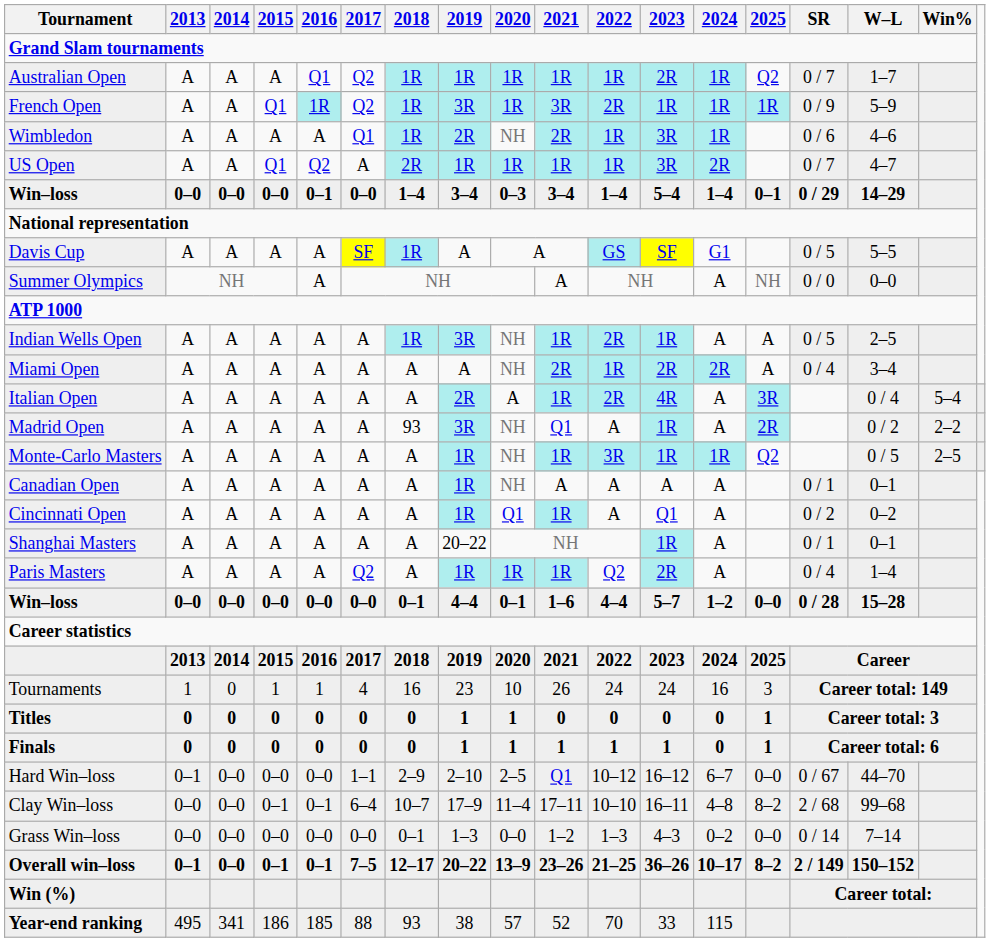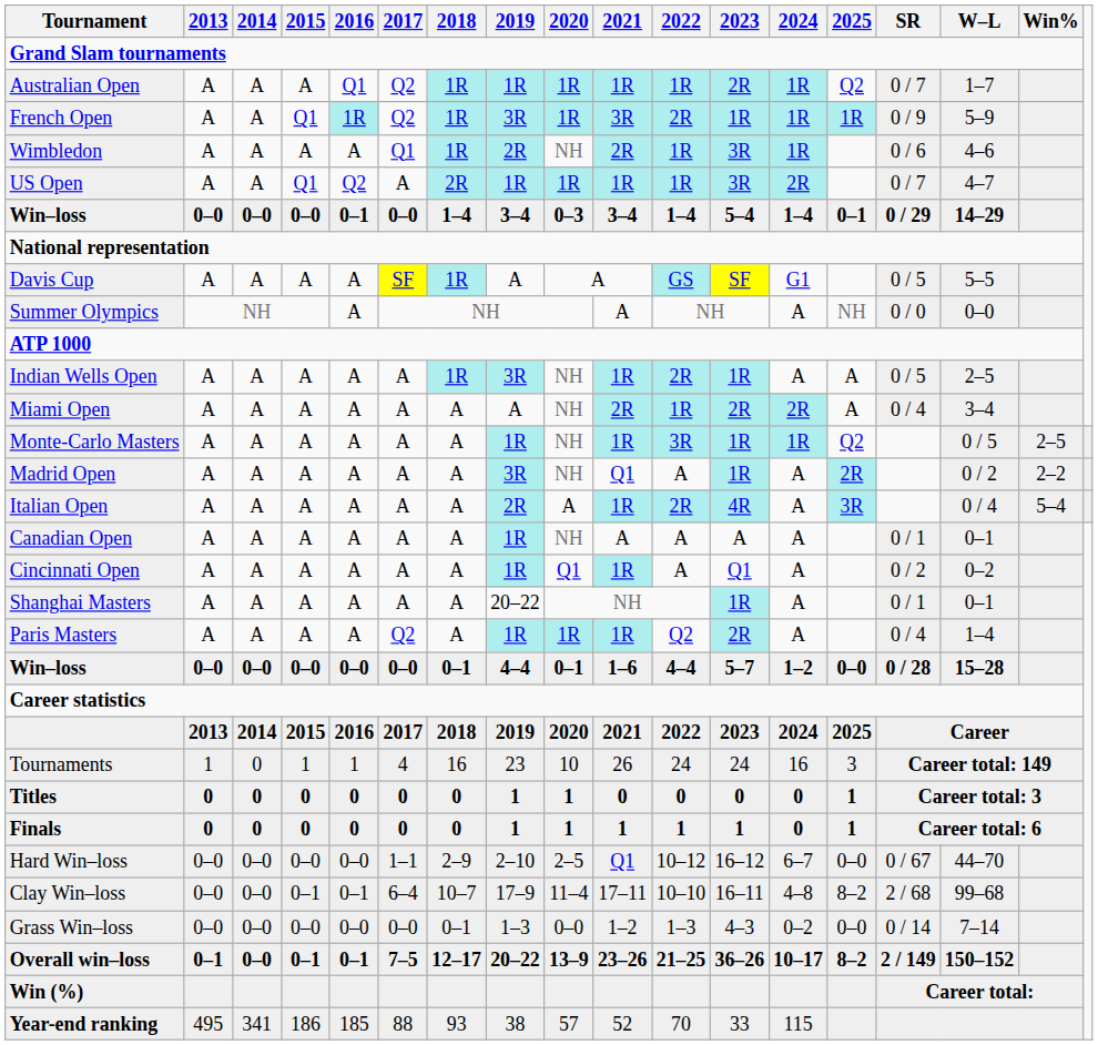 <table class="nowrap wikitable" style=text-align:center;font-size:96%>
 <tr>
 <th>Tournament</th>
 <th><a href='#'>2013</a></th>
 <th><a href='#'>2014</a></th>
 <th><a href='#'>2015</a></th>
 <th><a href='#'>2016</a></th>
 <th><a href='#'>2017</a></th>
 <th><a href='#'>2018</a></th>
 <th><a href='#'>2019</a></th>
 <th><a href='#'>2020</a></th>
 <th><a href='#'>2021</a></th>
 <th><a href='#'>2022</a></th>
 <th><a href='#'>2023</a></th>
 <th><a href='#'>2024</a></th>
 <th><a href='#'>2025</a></th>
 <th>SR</th>
 <th>W–L</th>
 <th>Win%</th>
 </tr>
 <tr>
 <td colspan="17" align="left"><a href='#'><strong>Grand Slam tournaments</strong></a></td>
 </tr>
 <tr>
 <td bgcolor=efefef align=left><a href='#'>Australian Open</a></td>
 <td>A</td>
 <td>A</td>
 <td>A</td>
 <td><a href='#'>Q1</a></td>
 <td><a href='#'>Q2</a></td>
 <td style=background:#afeeee><a href='#'>1R</a></td>
 <td style=background:#afeeee><a href='#'>1R</a></td>
 <td style=background:#afeeee><a href='#'>1R</a></td>
 <td style=background:#afeeee><a href='#'>1R</a></td>
 <td style=background:#afeeee><a href='#'>1R</a></td>
 <td style=background:#afeeee><a href='#'>2R</a></td>
 <td style=background:#afeeee><a href='#'>1R</a></td>
 <td><a href='#'>Q2</a></td>
 <td bgcolor="efefef">0 / 7</td>
 <td bgcolor=efefef>1–7</td>
 <td bgcolor=efefef></td>
 </tr>
 <tr>
 <td bgcolor=efefef align=left><a href='#'>French Open</a></td>
 <td>A</td>
 <td>A</td>
 <td><a href='#'>Q1</a></td>
 <td style=background:#afeeee><a href='#'>1R</a></td>
 <td><a href='#'>Q2</a></td>
 <td style=background:#afeeee><a href='#'>1R</a></td>
 <td style=background:#afeeee><a href='#'>3R</a></td>
 <td style=background:#afeeee><a href='#'>1R</a></td>
 <td style=background:#afeeee><a href='#'>3R</a></td>
 <td style=background:#afeeee><a href='#'>2R</a></td>
 <td style=background:#afeeee><a href='#'>1R</a></td>
 <td style=background:#afeeee><a href='#'>1R</a></td>
 <td style=background:#afeeee><a href='#'>1R</a></td>
 <td bgcolor="efefef">0 / 9</td>
 <td bgcolor=efefef>5–9</td>
 <td bgcolor=efefef></td>
 </tr>
 <tr>
 <td bgcolor=efefef align=left><a href='#'>Wimbledon</a></td>
 <td>A</td>
 <td>A</td>
 <td>A</td>
 <td>A</td>
 <td><a href='#'>Q1</a></td>
 <td style=background:#afeeee><a href='#'>1R</a></td>
 <td style=background:#afeeee><a href='#'>2R</a></td>
 <td style=color:#767676>NH</td>
 <td style=background:#afeeee><a href='#'>2R</a></td>
 <td style=background:#afeeee><a href='#'>1R</a></td>
 <td style=background:#afeeee><a href='#'>3R</a></td>
 <td style=background:#afeeee><a href='#'>1R</a></td>
 <td></td>
 <td bgcolor="efefef">0 / 6</td>
 <td bgcolor=efefef>4–6</td>
 <td bgcolor=efefef></td>
 </tr>
 <tr>
 <td bgcolor=efefef align=left><a href='#'>US Open</a></td>
 <td>A</td>
 <td>A</td>
 <td><a href='#'>Q1</a></td>
 <td><a href='#'>Q2</a></td>
 <td>A</td>
 <td style=background:#afeeee><a href='#'>2R</a></td>
 <td style=background:#afeeee><a href='#'>1R</a></td>
 <td style=background:#afeeee><a href='#'>1R</a></td>
 <td style=background:#afeeee><a href='#'>1R</a></td>
 <td style=background:#afeeee><a href='#'>1R</a></td>
 <td style=background:#afeeee><a href='#'>3R</a></td>
 <td style=background:#afeeee><a href='#'>2R</a></td>
 <td></td>
 <td bgcolor="efefef">0 / 7</td>
 <td bgcolor=efefef>4–7</td>
 <td bgcolor=efefef></td>
 </tr>
 <tr style=font-weight:bold;background:#efefef>
 <td align=left>Win–loss</td>
 <td>0–0</td>
 <td>0–0</td>
 <td>0–0</td>
 <td>0–1</td>
 <td>0–0</td>
 <td>1–4</td>
 <td>3–4</td>
 <td>0–3</td>
 <td>3–4</td>
 <td>1–4</td>
 <td>5–4</td>
 <td>1–4</td>
 <td>0–1</td>
 <td bgcolor="efefef">0 / 29</td>
 <td bgcolor=efefef>14–29</td>
 <td bgcolor=efefef></td>
 </tr>
 <tr>
 <td colspan="17" align="left"><strong>National representation</strong></td>
 </tr>
 <tr>
 <td bgcolor=efefef align=left><a href='#'>Davis Cup</a></td>
 <td>A</td>
 <td>A</td>
 <td>A</td>
 <td>A</td>
 <td style=background:yellow><a href='#'>SF</a></td>
 <td style=background:#afeeee><a href='#'>1R</a></td>
 <td>A</td>
 <td colspan=2>A</td>
 <td style=background:#afeeee><a href='#'>GS</a></td>
 <td style=background:yellow><a href='#'>SF</a></td>
 <td><a href='#'>G1</a></td>
 <td></td>
 <td bgcolor="efefef">0 / 5</td>
 <td bgcolor=efefef>5–5</td>
 <td bgcolor=efefef></td>
 </tr>
 <tr>
 <td align=left bgcolor=efefef><a href='#'>Summer Olympics</a></td>
 <td style=color:#767676 colspan=3>NH</td>
 <td>A</td>
 <td style=color:#767676 colspan=4>NH</td>
 <td>A</td>
 <td style=color:#767676 colspan=2>NH</td>
 <td>A</td>
 <td style=color:#767676>NH</td>
 <td bgcolor="efefef">0 / 0</td>
 <td bgcolor=efefef>0–0</td>
 <td bgcolor=efefef></td>
 </tr>
 <tr>
 <td colspan="17" align="left"><strong><a href='#'>ATP 1000</a></strong></td>
 </tr>
 <tr>
 <td bgcolor=efefef align=left><a href='#'>Indian Wells Open</a></td>
 <td>A</td>
 <td>A</td>
 <td>A</td>
 <td>A</td>
 <td>A</td>
 <td style=background:#afeeee><a href='#'>1R</a></td>
 <td style=background:#afeeee><a href='#'>3R</a></td>
 <td style=color:#767676>NH</td>
 <td style=background:#afeeee><a href='#'>1R</a></td>
 <td style=background:#afeeee><a href='#'>2R</a></td>
 <td style=background:#afeeee><a href='#'>1R</a></td>
 <td>A</td>
 <td>A</td>
 <td bgcolor="efefef">0 / 5</td>
 <td bgcolor=efefef>2–5</td>
 <td bgcolor=efefef></td>
 </tr>
 <tr>
 <td bgcolor=efefef align=left><a href='#'>Miami Open</a></td>
 <td>A</td>
 <td>A</td>
 <td>A</td>
 <td>A</td>
 <td>A</td>
 <td>A</td>
 <td>A</td>
 <td style=color:#767676>NH</td>
 <td style=background:#afeeee><a href='#'>2R</a></td>
 <td style=background:#afeeee><a href='#'>1R</a></td>
 <td style=background:#afeeee><a href='#'>2R</a></td>
 <td style=background:#afeeee><a href='#'>2R</a></td>
 <td>A</td>
 <td bgcolor="efefef">0 / 4</td>
 <td bgcolor=efefef>3–4</td>
 <td bgcolor=efefef></td>
 </tr>
 <tr>
+<td bgcolor=efefef align=left><a href='#'>Monte-Carlo Masters</a></td>
+<td>A</td>
+<td>A</td>
+<td>A</td>
+<td>A</td>
+<td>A</td>
+<td>A</td>
+<td style=background:#afeeee><a href='#'>1R</a></td>
+<td style=color:#767676>NH</td>
+<td style=background:#afeeee><a href='#'>1R</a></td>
+<td style=background:#afeeee><a href='#'>3R</a></td>
+<td style=background:#afeeee><a href='#'>1R</a></td>
+<td style=background:#afeeee><a href='#'>1R</a></td>
+<td><a href='#'>Q2</a></td>
+<td></td>
+<td bgcolor="efefef">0 / 5</td>
+<td bgcolor=efefef>2–5</td>
+<td bgcolor=efefef></td>
+</tr>
+<tr>
+<td bgcolor=efefef align=left><a href='#'>Madrid Open</a></td>
+<td>A</td>
+<td>A</td>
+<td>A</td>
+<td>A</td>
+<td>A</td>
+<td>A</td>
+<td style=background:#afeeee><a href='#'>3R</a></td>
+<td style=color:#767676>NH</td>
+<td><a href='#'>Q1</a></td>
+<td>A</td>
+<td style=background:#afeeee><a href='#'>1R</a></td>
+<td>A</td>
+<td style=background:#afeeee><a href='#'>2R</a></td>
+<td></td>
+<td bgcolor="efefef">0 / 2</td>
+<td bgcolor=efefef>2–2</td>
+<td bgcolor=efefef></td>
+</tr>
+<tr>
 <td bgcolor=efefef align=left><a href='#'>Italian Open</a></td>
 <td>A</td>
 <td>A</td>
 <td>A</td>
 <td>A</td>
 <td>A</td>
 <td>A</td>
 <td style=background:#afeeee><a href='#'>2R</a></td>
 <td>A</td>
 <td style=background:#afeeee><a href='#'>1R</a></td>
 <td style=background:#afeeee><a href='#'>2R</a></td>
 <td style=background:#afeeee><a href='#'>4R</a></td>
 <td>A</td>
 <td style=background:#afeeee><a href='#'>3R</a></td>
 <td></td>
 <td bgcolor="efefef">0 / 4</td>
 <td bgcolor=efefef>5–4</td>
-<td bgcolor=efefef></td>
-</tr>
-<tr>
-<td bgcolor=efefef align=left><a href='#'>Madrid Open</a></td>
-<td>A</td>
-<td>A</td>
-<td>A</td>
-<td>A</td>
-<td>A</td>
-<td>93</td>
-<td style=background:#afeeee><a href='#'>3R</a></td>
-<td style=color:#767676>NH</td>
-<td><a href='#'>Q1</a></td>
-<td>A</td>
-<td style=background:#afeeee><a href='#'>1R</a></td>
-<td>A</td>
-<td style=background:#afeeee><a href='#'>2R</a></td>
-<td></td>
-<td bgcolor="efefef">0 / 2</td>
-<td bgcolor=efefef>2–2</td>
-<td bgcolor=efefef></td>
-</tr>
-<tr>
-<td bgcolor=efefef align=left><a href='#'>Monte-Carlo Masters</a></td>
-<td>A</td>
-<td>A</td>
-<td>A</td>
-<td>A</td>
-<td>A</td>
-<td>A</td>
-<td style=background:#afeeee><a href='#'>1R</a></td>
-<td style=color:#767676>NH</td>
-<td style=background:#afeeee><a href='#'>1R</a></td>
-<td style=background:#afeeee><a href='#'>3R</a></td>
-<td style=background:#afeeee><a href='#'>1R</a></td>
-<td style=background:#afeeee><a href='#'>1R</a></td>
-<td><a href='#'>Q2</a></td>
-<td></td>
-<td bgcolor="efefef">0 / 5</td>
-<td bgcolor=efefef>2–5</td>
 <td bgcolor=efefef></td>
 </tr>
 <tr>
 <td bgcolor=efefef align=left><a href='#'>Canadian Open</a></td>
 <td>A</td>
 <td>A</td>
 <td>A</td>
 <td>A</td>
 <td>A</td>
 <td>A</td>
 <td style=background:#afeeee><a href='#'>1R</a></td>
 <td style=color:#767676>NH</td>
 <td>A</td>
 <td>A</td>
 <td>A</td>
 <td>A</td>
 <td></td>
 <td bgcolor="efefef">0 / 1</td>
 <td bgcolor=efefef>0–1</td>
 <td bgcolor=efefef></td>
 </tr>
 <tr>
 <td bgcolor=efefef align=left><a href='#'>Cincinnati Open</a></td>
 <td>A</td>
 <td>A</td>
 <td>A</td>
 <td>A</td>
 <td>A</td>
 <td>A</td>
 <td style=background:#afeeee><a href='#'>1R</a></td>
 <td><a href='#'>Q1</a></td>
 <td style=background:#afeeee><a href='#'>1R</a></td>
 <td>A</td>
 <td><a href='#'>Q1</a></td>
 <td>A</td>
 <td></td>
 <td bgcolor="efefef">0 / 2</td>
 <td bgcolor=efefef>0–2</td>
 <td bgcolor=efefef></td>
 </tr>
 <tr>
 <td bgcolor=efefef align=left><a href='#'>Shanghai Masters</a></td>
 <td>A</td>
 <td>A</td>
 <td>A</td>
 <td>A</td>
 <td>A</td>
 <td>A</td>
 <td>20–22</td>
 <td colspan=3 style=color:#767676>NH</td>
 <td style=background:#afeeee><a href='#'>1R</a></td>
 <td>A</td>
 <td></td>
 <td bgcolor="efefef">0 / 1</td>
 <td bgcolor=efefef>0–1</td>
 <td bgcolor=efefef></td>
 </tr>
 <tr>
 <td bgcolor=efefef align=left><a href='#'>Paris Masters</a></td>
 <td>A</td>
 <td>A</td>
 <td>A</td>
 <td>A</td>
 <td><a href='#'>Q2</a></td>
 <td>A</td>
 <td style=background:#afeeee><a href='#'>1R</a></td>
 <td style=background:#afeeee><a href='#'>1R</a></td>
 <td style=background:#afeeee><a href='#'>1R</a></td>
 <td><a href='#'>Q2</a></td>
 <td style=background:#afeeee><a href='#'>2R</a></td>
 <td>A</td>
 <td></td>
 <td bgcolor="efefef">0 / 4</td>
 <td bgcolor=efefef>1–4</td>
 <td bgcolor=efefef></td>
 </tr>
 <tr style=font-weight:bold;background:#efefef>
 <td align=left>Win–loss</td>
 <td>0–0</td>
 <td>0–0</td>
 <td>0–0</td>
 <td>0–0</td>
 <td>0–0</td>
 <td>0–1</td>
 <td>4–4</td>
 <td>0–1</td>
 <td>1–6</td>
 <td>4–4</td>
 <td>5–7</td>
 <td>1–2</td>
 <td>0–0</td>
 <td>0 / 28</td>
 <td>15–28</td>
 <td></td>
 </tr>
 <tr>
 <td colspan="17" align="left"><strong>Career statistics</strong></td>
 </tr>
 <tr style=font-weight:bold;background:#efefef>
 <td></td>
 <td>2013</td>
 <td>2014</td>
 <td>2015</td>
 <td>2016</td>
 <td>2017</td>
 <td>2018</td>
 <td>2019</td>
 <td>2020</td>
 <td>2021</td>
 <td>2022</td>
 <td>2023</td>
 <td>2024</td>
 <td>2025</td>
 <td colspan="3">Career</td>
 </tr>
 <tr bgcolor=efefef>
 <td align=left>Tournaments</td>
 <td>1</td>
 <td>0</td>
 <td>1</td>
 <td>1</td>
 <td>4</td>
 <td>16</td>
 <td>23</td>
 <td>10</td>
 <td>26</td>
 <td>24</td>
 <td>24</td>
 <td>16</td>
 <td>3</td>
 <td colspan="3"><strong>Career total: 149</strong></td>
 </tr>
 <tr style=font-weight:bold;background:#efefef>
 <td align=left>Titles</td>
 <td>0</td>
 <td>0</td>
 <td>0</td>
 <td>0</td>
 <td>0</td>
 <td>0</td>
 <td>1</td>
 <td>1</td>
 <td>0</td>
 <td>0</td>
 <td>0</td>
 <td>0</td>
 <td>1</td>
 <td colspan="3">Career total: 3</td>
 </tr>
 <tr style=font-weight:bold;background:#efefef>
 <td align=left>Finals</td>
 <td>0</td>
 <td>0</td>
 <td>0</td>
 <td>0</td>
 <td>0</td>
 <td>0</td>
 <td>1</td>
 <td>1</td>
 <td>1</td>
 <td>1</td>
 <td>1</td>
 <td>0</td>
 <td>1</td>
 <td colspan="3">Career total: 6</td>
 </tr>
 <tr bgcolor=efefef>
 <td align=left>Hard Win–loss</td>
-<td>0–1</td>
+<td>0–0</td>
 <td>0–0</td>
 <td>0–0</td>
 <td>0–0</td>
 <td>1–1</td>
 <td>2–9</td>
 <td>2–10</td>
 <td>2–5</td>
 <td><a href='#'>Q1</a></td>
 <td>10–12</td>
 <td>16–12</td>
 <td>6–7</td>
 <td>0–0</td>
 <td>0 / 67</td>
 <td>44–70</td>
 <td></td>
 </tr>
 <tr bgcolor=efefef>
 <td align=left>Clay Win–loss</td>
 <td>0–0</td>
 <td>0–0</td>
 <td>0–1</td>
 <td>0–1</td>
 <td>6–4</td>
 <td>10–7</td>
 <td>17–9</td>
 <td>11–4</td>
 <td>17–11</td>
 <td>10–10</td>
 <td>16–11</td>
 <td>4–8</td>
 <td>8–2</td>
 <td>2 / 68</td>
 <td>99–68</td>
 <td></td>
 </tr>
 <tr bgcolor=efefef>
 <td align=left>Grass Win–loss</td>
 <td>0–0</td>
 <td>0–0</td>
 <td>0–0</td>
 <td>0–0</td>
 <td>0–0</td>
 <td>0–1</td>
 <td>1–3</td>
 <td>0–0</td>
 <td>1–2</td>
 <td>1–3</td>
 <td>4–3</td>
 <td>0–2</td>
 <td>0–0</td>
 <td>0 / 14</td>
 <td>7–14</td>
 <td></td>
 </tr>
 <tr style=font-weight:bold;background:#efefef>
 <td align=left>Overall win–loss</td>
 <td>0–1</td>
 <td>0–0</td>
 <td>0–1</td>
 <td>0–1</td>
 <td>7–5</td>
 <td>12–17</td>
 <td>20–22</td>
 <td>13–9</td>
 <td>23–26</td>
 <td>21–25</td>
 <td>36–26</td>
 <td>10–17</td>
 <td>8–2</td>
 <td>2 / 149</td>
 <td>150–152</td>
 <td></td>
 </tr>
 <tr style=font-weight:bold;background:#efefef>
 <td align=left>Win (%)</td>
 <td></td>
 <td></td>
 <td></td>
 <td></td>
 <td></td>
 <td></td>
 <td></td>
 <td></td>
 <td></td>
 <td></td>
 <td></td>
 <td></td>
 <td></td>
 <td colspan="3">Career total: </td>
 </tr>
 <tr bgcolor=efefef>
 <td align=left><strong>Year-end ranking</strong></td>
 <td>495</td>
 <td>341</td>
 <td>186</td>
 <td>185</td>
 <td>88</td>
 <td>93</td>
 <td>38</td>
 <td>57</td>
 <td>52</td>
 <td>70</td>
 <td>33</td>
 <td>115</td>
 <td></td>
 <td colspan="3"></td>
 </tr>
 </table>
